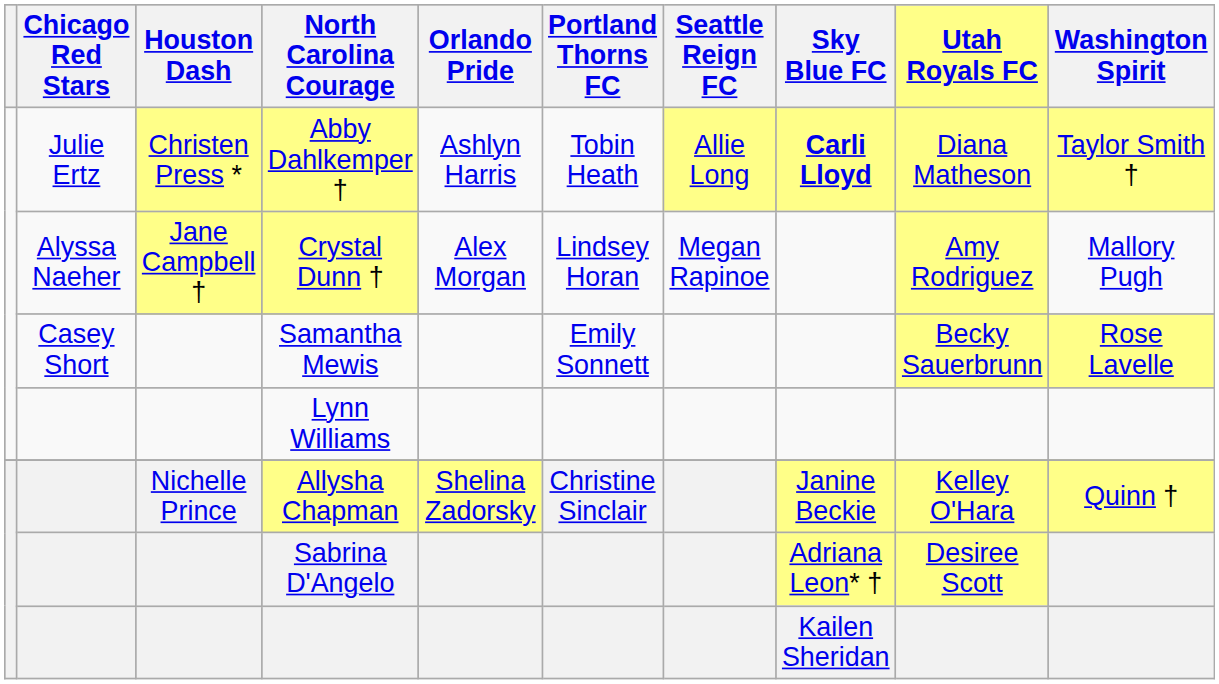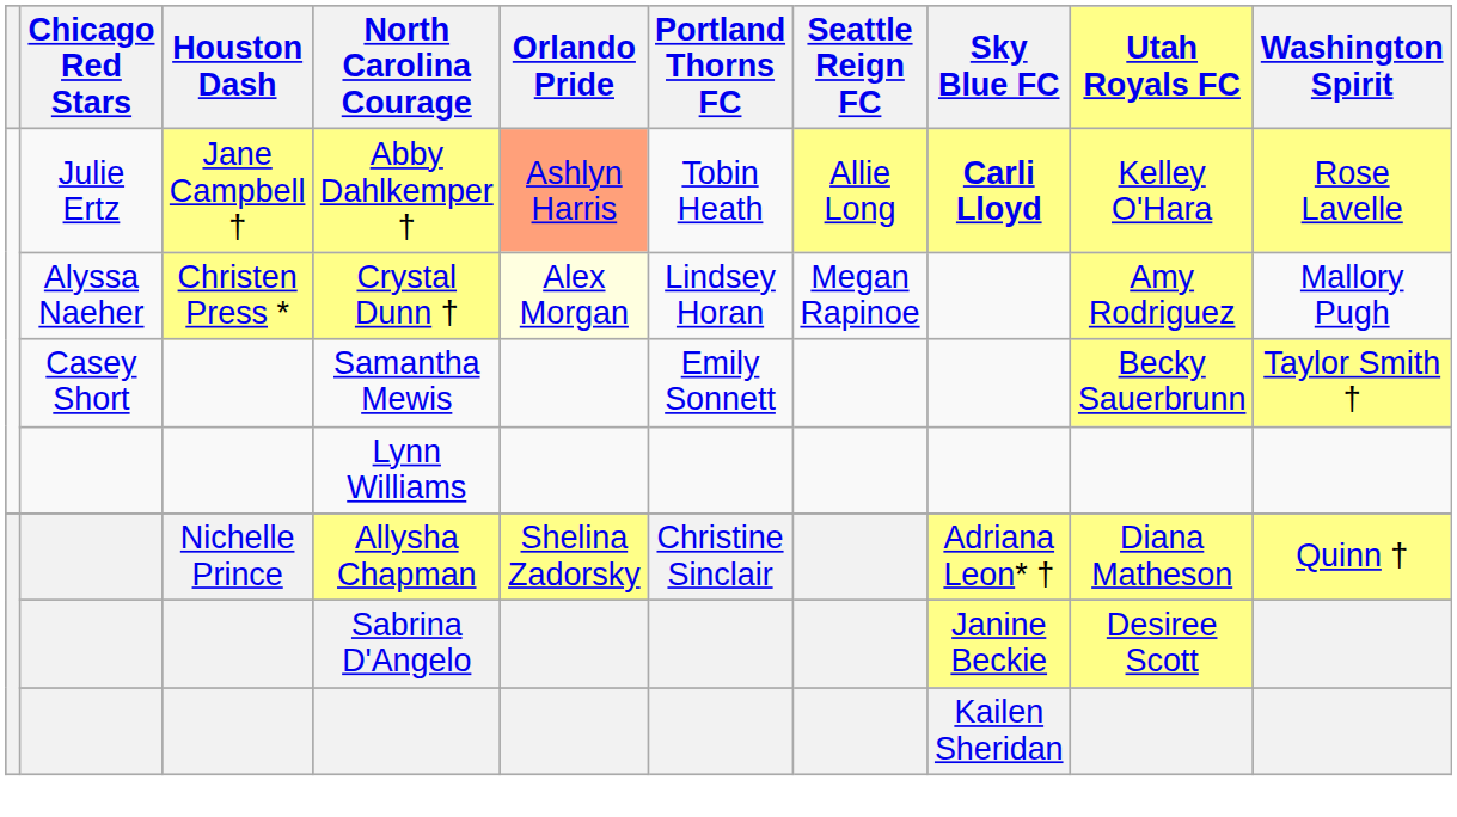 <table class="wikitable" style="text-align:center" style="font-size:90%">
 <tr>
 <th></th>
 <th><a href='#'>Chicago Red Stars</a></th>
 <th><a href='#'>Houston Dash</a></th>
 <th><a href='#'>North Carolina Courage</a></th>
 <th><a href='#'>Orlando Pride</a></th>
 <th><a href='#'>Portland Thorns FC</a></th>
 <th><a href='#'>Seattle Reign FC</a></th>
 <th><a href='#'>Sky Blue FC</a></th>
 <td bgcolor="ffff88"><strong><a href='#'>Utah Royals FC</a></strong></td>
 <th><a href='#'>Washington Spirit</a></th>
 </tr>
 <tr>
 <td rowspan=4></td>
 <td><a href='#'>Julie Ertz</a></td>
-<td bgcolor="ffff88"><a href='#'>Christen Press</a> *</td>
+<td bgcolor="ffff88"><a href='#'>Jane Campbell</a> †</td>
 <td bgcolor="ffff88"><a href='#'>Abby Dahlkemper</a> †</td>
-<td><a href='#'>Ashlyn Harris</a></td>
+<td style="background: lightsalmon;"><a href='#'>Ashlyn Harris</a></td>
 <td><a href='#'>Tobin Heath</a></td>
 <td bgcolor="ffff88"><a href='#'>Allie Long</a></td>
 <td bgcolor="ffff88"><strong><a href='#'>Carli Lloyd</a></strong></td>
-<td bgcolor="ffff88"><a href='#'>Diana Matheson</a></td>
-<td bgcolor="ffff88"><a href='#'>Taylor Smith</a> †</td>
+<td bgcolor="ffff88"><a href='#'>Kelley O'Hara</a></td>
+<td bgcolor="ffff88"><a href='#'>Rose Lavelle</a></td>
 </tr>
 <tr>
 <td><a href='#'>Alyssa Naeher</a></td>
-<td bgcolor="ffff88"><a href='#'>Jane Campbell</a> †</td>
+<td bgcolor="ffff88"><a href='#'>Christen Press</a> *</td>
 <td bgcolor="ffff88"><a href='#'>Crystal Dunn</a> †</td>
-<td><a href='#'>Alex Morgan</a></td>
+<td style="background: lightyellow;"><a href='#'>Alex Morgan</a></td>
 <td><a href='#'>Lindsey Horan</a></td>
 <td><a href='#'>Megan Rapinoe</a></td>
 <td></td>
 <td bgcolor="ffff88"><a href='#'>Amy Rodriguez</a></td>
 <td><a href='#'>Mallory Pugh</a></td>
 </tr>
 <tr>
 <td><a href='#'>Casey Short</a></td>
 <td></td>
 <td><a href='#'>Samantha Mewis</a></td>
 <td></td>
 <td><a href='#'>Emily Sonnett</a></td>
 <td></td>
 <td></td>
 <td bgcolor="ffff88"><a href='#'>Becky Sauerbrunn</a></td>
-<td bgcolor="ffff88"><a href='#'>Rose Lavelle</a></td>
+<td bgcolor="ffff88"><a href='#'>Taylor Smith</a> †</td>
 </tr>
 <tr>
 <td></td>
 <td></td>
 <td><a href='#'>Lynn Williams</a></td>
 <td></td>
 <td></td>
 <td></td>
 <td></td>
 <td></td>
 <td></td>
 </tr>
 <tr>
 </tr>
 <tr bgcolor="f2f2f2">
 <td rowspan=3></td>
 <td></td>
 <td><a href='#'>Nichelle Prince</a></td>
 <td bgcolor="ffff88"><a href='#'>Allysha Chapman</a></td>
 <td bgcolor="ffff88"><a href='#'>Shelina Zadorsky</a></td>
 <td><a href='#'>Christine Sinclair</a></td>
 <td></td>
-<td bgcolor="ffff88"><a href='#'>Janine Beckie</a></td>
-<td bgcolor="ffff88"><a href='#'>Kelley O'Hara</a></td>
+<td bgcolor="ffff88"><a href='#'>Adriana Leon</a>* †</td>
+<td bgcolor="ffff88"><a href='#'>Diana Matheson</a></td>
 <td bgcolor="ffff88"><a href='#'>Quinn</a> †</td>
 </tr>
 <tr bgcolor="f2f2f2">
 <td></td>
 <td></td>
 <td><a href='#'>Sabrina D'Angelo</a></td>
 <td></td>
 <td></td>
 <td></td>
-<td bgcolor="ffff88"><a href='#'>Adriana Leon</a>* †</td>
+<td bgcolor="ffff88"><a href='#'>Janine Beckie</a></td>
 <td bgcolor="ffff88"><a href='#'>Desiree Scott</a></td>
 <td></td>
 </tr>
 <tr bgcolor="f2f2f2">
 <td></td>
 <td></td>
 <td></td>
 <td></td>
 <td></td>
 <td></td>
 <td><a href='#'>Kailen Sheridan</a></td>
 <td></td>
 <td></td>
 </tr>
 </table>
